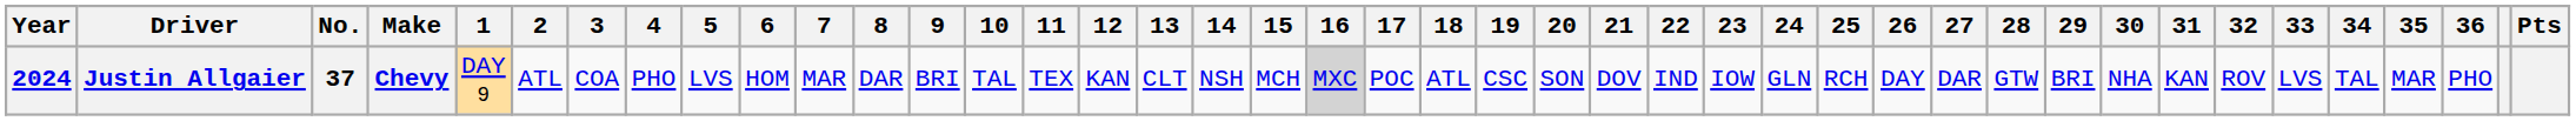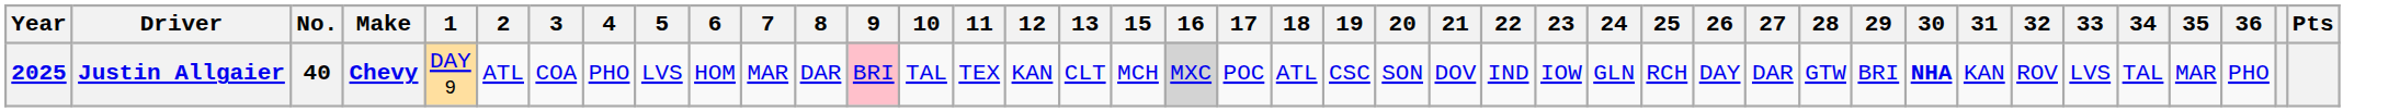 <table class="wikitable" style="text-align:center; font-size:75%">
 <tr>
 <th>Year</th>
 <th>Driver</th>
 <th>No.</th>
 <th>Make</th>
 <th>1</th>
 <th>2</th>
 <th>3</th>
 <th>4</th>
 <th>5</th>
 <th>6</th>
 <th>7</th>
 <th>8</th>
 <th>9</th>
 <th>10</th>
 <th>11</th>
 <th>12</th>
 <th>13</th>
-<th>14</th>
 <th>15</th>
 <th>16</th>
 <th>17</th>
 <th>18</th>
 <th>19</th>
 <th>20</th>
 <th>21</th>
 <th>22</th>
 <th>23</th>
 <th>24</th>
 <th>25</th>
 <th>26</th>
 <th>27</th>
 <th>28</th>
 <th>29</th>
 <th>30</th>
 <th>31</th>
 <th>32</th>
 <th>33</th>
 <th>34</th>
 <th>35</th>
 <th>36</th>
 <th></th>
 <th>Pts</th>
 </tr>
 <tr>
-<th><a href='#'>2024</a></th>
+<th><a href='#'>2025</a></th>
 <th><a href='#'>Justin Allgaier</a></th>
-<th>37</th>
+<th>40</th>
 <th><a href='#'>Chevy</a></th>
 <td style="background:#FFDF9F;"><a href='#'>DAY</a><br><small>9</small></td>
 <td><a href='#'>ATL</a></td>
 <td><a href='#'>COA</a></td>
 <td><a href='#'>PHO</a></td>
 <td><a href='#'>LVS</a></td>
 <td><a href='#'>HOM</a></td>
 <td><a href='#'>MAR</a></td>
 <td><a href='#'>DAR</a></td>
-<td><a href='#'>BRI</a></td>
+<td style="background: pink;"><a href='#'>BRI</a></td>
 <td><a href='#'>TAL</a></td>
 <td><a href='#'>TEX</a></td>
 <td><a href='#'>KAN</a></td>
 <td><a href='#'>CLT</a></td>
-<td><a href='#'>NSH</a></td>
 <td><a href='#'>MCH</a></td>
 <td style="background: lightgrey;"><a href='#'>MXC</a></td>
 <td><a href='#'>POC</a></td>
 <td><a href='#'>ATL</a></td>
 <td><a href='#'>CSC</a></td>
 <td><a href='#'>SON</a></td>
 <td><a href='#'>DOV</a></td>
 <td><a href='#'>IND</a></td>
 <td><a href='#'>IOW</a></td>
 <td><a href='#'>GLN</a></td>
 <td><a href='#'>RCH</a></td>
 <td><a href='#'>DAY</a></td>
 <td><a href='#'>DAR</a></td>
 <td><a href='#'>GTW</a></td>
 <td><a href='#'>BRI</a></td>
-<td><a href='#'>NHA</a></td>
+<td><strong><a href='#'>NHA</a></strong></td>
 <td><a href='#'>KAN</a></td>
 <td><a href='#'>ROV</a></td>
 <td><a href='#'>LVS</a></td>
 <td><a href='#'>TAL</a></td>
 <td><a href='#'>MAR</a></td>
 <td><a href='#'>PHO</a></td>
 <th></th>
 <th></th>
 </tr>
 </table>
